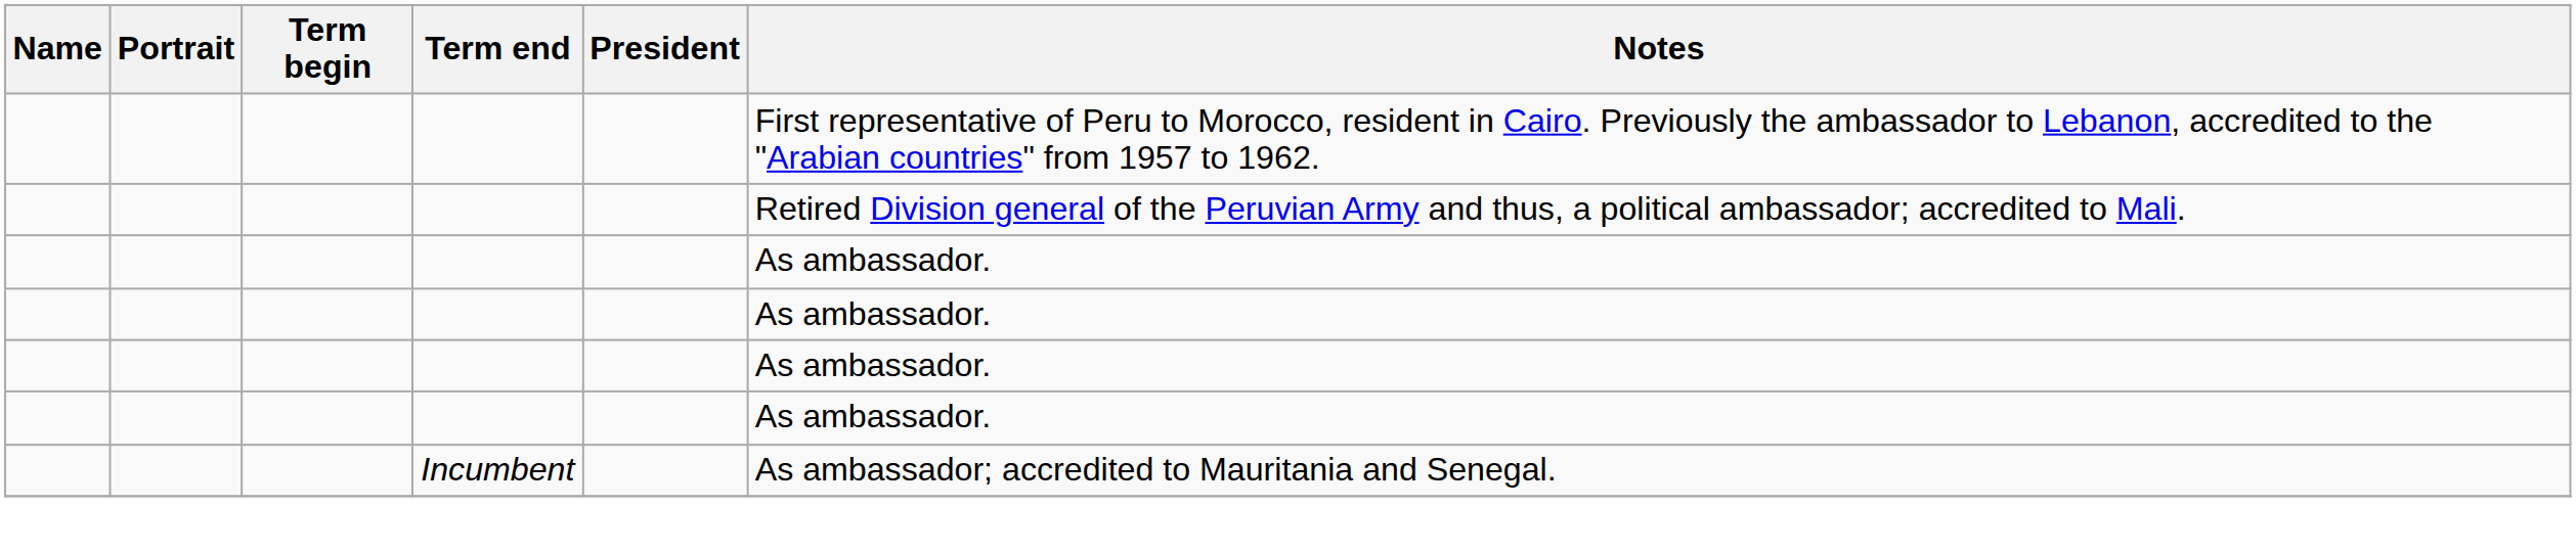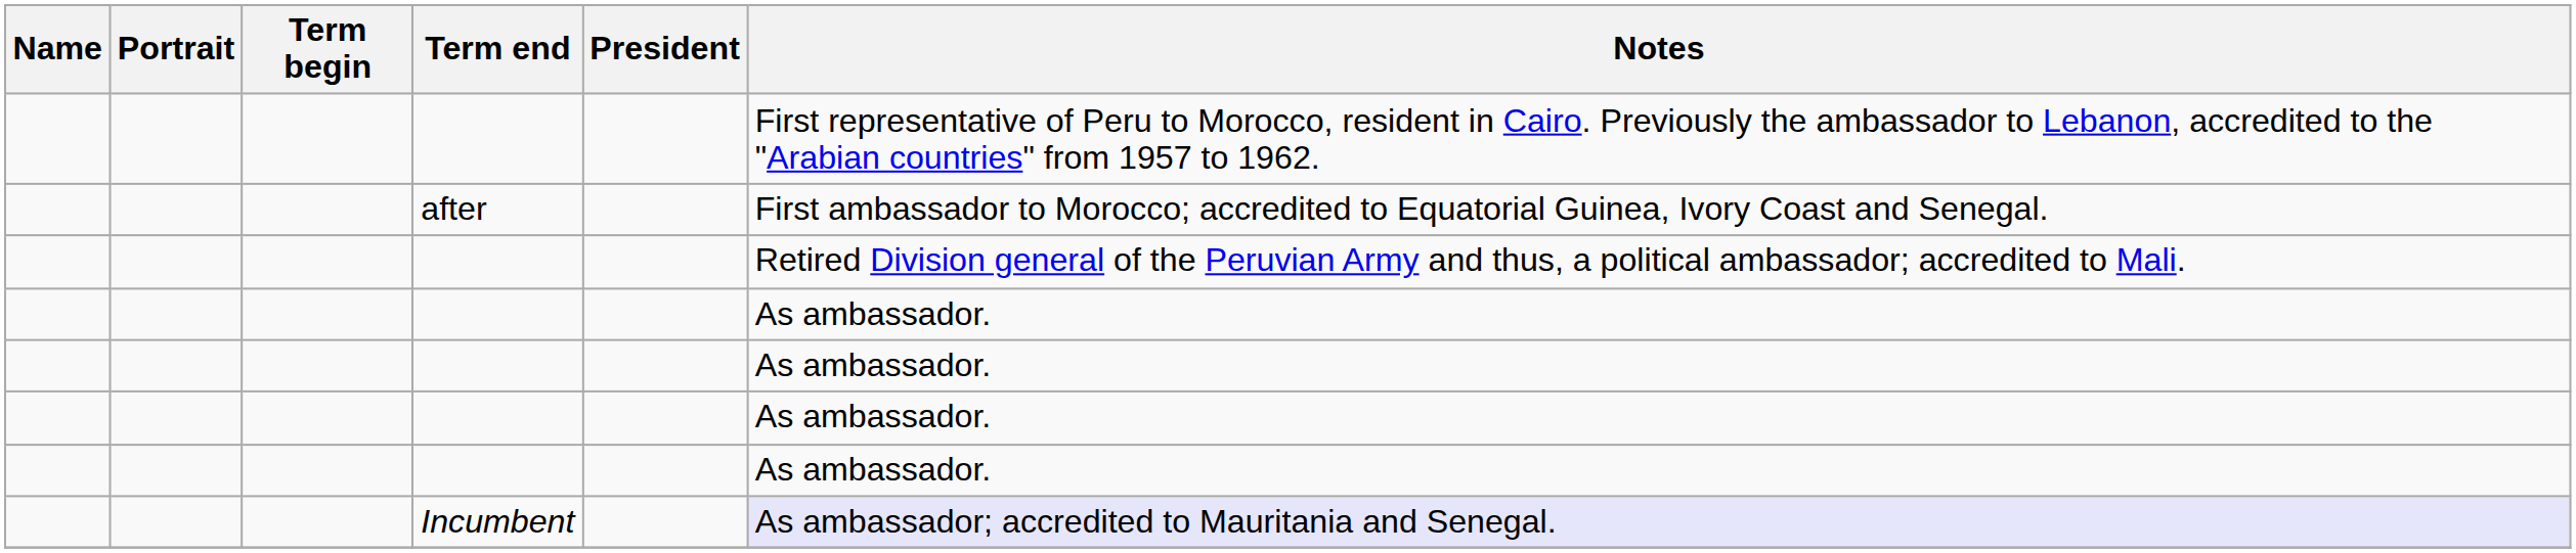 <table class="wikitable sortable"  text-align:center;">
 <tr>
 <th>Name</th>
 <th class="unsortable">Portrait</th>
 <th>Term begin</th>
 <th>Term end</th>
 <th>President</th>
 <th class="unsortable">Notes</th>
 </tr>
 <tr>
 <td></td>
 <td></td>
 <td></td>
 <td></td>
 <td></td>
 <td>First representative of Peru to Morocco, resident in <a href='#'>Cairo</a>. Previously the ambassador to <a href='#'>Lebanon</a>, accredited to the "<a href='#'>Arabian countries</a>" from 1957 to 1962.</td>
+</tr>
+<tr>
+<td></td>
+<td></td>
+<td></td>
+<td>after </td>
+<td></td>
+<td>First ambassador to Morocco; accredited to Equatorial Guinea, Ivory Coast and Senegal.</td>
 </tr>
 <tr>
 <td></td>
 <td></td>
 <td></td>
 <td></td>
 <td></td>
 <td>Retired <a href='#'>Division general</a> of the <a href='#'>Peruvian Army</a> and thus, a political ambassador; accredited to <a href='#'>Mali</a>.</td>
 </tr>
 <tr>
 <td></td>
 <td></td>
 <td></td>
 <td></td>
 <td></td>
 <td>As ambassador.</td>
 </tr>
 <tr>
 <td></td>
 <td></td>
 <td></td>
 <td></td>
 <td></td>
 <td>As ambassador.</td>
 </tr>
 <tr>
 <td></td>
 <td></td>
 <td></td>
 <td></td>
 <td></td>
 <td>As ambassador.</td>
 </tr>
 <tr>
 <td></td>
 <td></td>
 <td></td>
 <td></td>
 <td></td>
 <td>As ambassador.</td>
 </tr>
 <tr>
 <td></td>
 <td></td>
 <td></td>
 <td><em>Incumbent</em></td>
 <td></td>
-<td>As ambassador; accredited to Mauritania and Senegal.</td>
+<td style="background: lavender;">As ambassador; accredited to Mauritania and Senegal.</td>
 </tr>
 <tr>
 </tr>
 </table>
